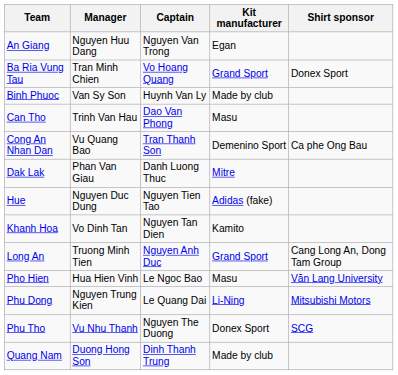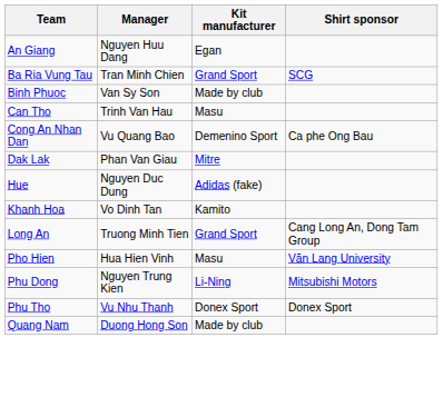 <table class="wikitable sortable">
 <tr>
 <th>Team</th>
 <th>Manager</th>
-<th>Captain</th>
 <th>Kit manufacturer</th>
 <th>Shirt sponsor</th>
 </tr>
 <tr>
 <td><a href='#'>An Giang</a></td>
 <td> Nguyen Huu Dang</td>
-<td> Nguyen Van Trong</td>
 <td>Egan</td>
 <td></td>
 </tr>
 <tr>
 <td><a href='#'>Ba Ria Vung Tau</a></td>
 <td> Tran Minh Chien</td>
-<td> <a href='#'>Vo Hoang Quang</a></td>
 <td><a href='#'>Grand Sport</a></td>
-<td>Donex Sport</td>
+<td><a href='#'>SCG</a></td>
 </tr>
 <tr>
 <td><a href='#'>Binh Phuoc</a></td>
 <td> Van Sy Son</td>
-<td> Huynh Van Ly</td>
 <td>Made by club</td>
 <td></td>
 </tr>
 <tr>
 <td><a href='#'>Can Tho</a></td>
 <td> Trinh Van Hau</td>
-<td> <a href='#'>Dao Van Phong</a></td>
 <td>Masu</td>
 <td></td>
 </tr>
 <tr>
 <td><a href='#'>Cong An Nhan Dan</a></td>
 <td> Vu Quang Bao</td>
-<td> <a href='#'>Tran Thanh Son</a></td>
 <td>Demenino Sport</td>
 <td>Ca phe Ong Bau</td>
 </tr>
 <tr>
 <td><a href='#'>Dak Lak</a></td>
 <td> Phan Van Giau</td>
-<td> Danh Luong Thuc</td>
 <td><a href='#'>Mitre</a></td>
 <td></td>
 </tr>
 <tr>
 <td><a href='#'>Hue</a></td>
 <td> Nguyen Duc Dung</td>
-<td> Nguyen Tien Tao</td>
 <td><a href='#'>Adidas</a> (fake)</td>
 <td></td>
 </tr>
 <tr>
 <td><a href='#'>Khanh Hoa</a></td>
 <td> Vo Dinh Tan</td>
-<td> Nguyen Tan Dien</td>
 <td>Kamito</td>
 <td></td>
 </tr>
 <tr>
 <td><a href='#'>Long An</a></td>
 <td> Truong Minh Tien</td>
-<td> <a href='#'>Nguyen Anh Duc</a></td>
 <td><a href='#'>Grand Sport</a></td>
 <td>Cang Long An, Dong Tam Group</td>
 </tr>
 <tr>
 <td><a href='#'>Pho Hien</a></td>
 <td> Hua Hien Vinh</td>
-<td> Le Ngoc Bao</td>
 <td>Masu</td>
 <td><a href='#'>Văn Lang University</a></td>
 </tr>
 <tr>
 <td><a href='#'>Phu Dong</a></td>
 <td> Nguyen Trung Kien</td>
-<td> Le Quang Dai</td>
 <td><a href='#'>Li-Ning</a></td>
 <td><a href='#'>Mitsubishi Motors</a></td>
 </tr>
 <tr>
 <td><a href='#'>Phu Tho</a></td>
 <td> <a href='#'>Vu Nhu Thanh</a></td>
-<td> Nguyen The Duong</td>
 <td>Donex Sport</td>
-<td><a href='#'>SCG</a></td>
+<td>Donex Sport</td>
 </tr>
 <tr>
 <td><a href='#'>Quang Nam</a></td>
 <td> <a href='#'>Duong Hong Son</a></td>
-<td> <a href='#'>Dinh Thanh Trung</a></td>
 <td>Made by club</td>
 <td></td>
 </tr>
 </table>
